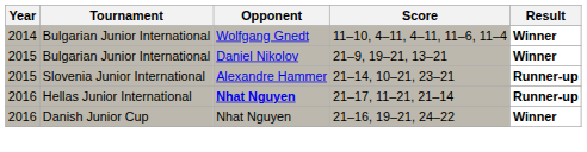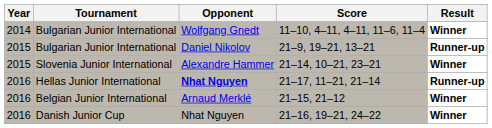 <table class="sortable wikitable" style="font-size:95%">
 <tr>
 <th>Year</th>
 <th>Tournament</th>
 <th>Opponent</th>
 <th>Score</th>
 <th>Result</th>
 </tr>
 <tr style="background:#BDB8AD">
 <td align="center">2014</td>
 <td align="left">Bulgarian Junior International</td>
 <td align="left"> <a href='#'>Wolfgang Gnedt</a></td>
 <td align="left">11–10, 4–11, 4–11, 11–6, 11–4</td>
 <td style="text-align:left; background:white"> <strong>Winner</strong></td>
 </tr>
 <tr style="background:#BDB8AD">
 <td align="center">2015</td>
 <td align="left">Bulgarian Junior International</td>
 <td align="left"> <a href='#'>Daniel Nikolov</a></td>
 <td align="left">21–9, 19–21, 13–21</td>
-<td style="text-align:left; background:white"> <strong>Winner</strong></td>
+<td style="text-align:left; background:white"> <strong>Runner-up</strong></td>
 </tr>
 <tr style="background:#BDB8AD">
 <td align="center">2015</td>
 <td align="left">Slovenia Junior International</td>
 <td align="left"> <a href='#'>Alexandre Hammer</a></td>
 <td align="left">21–14, 10–21, 23–21</td>
-<td style="text-align:left; background:white"> <strong>Runner-up</strong></td>
+<td style="text-align:left; background:white"> <strong>Winner</strong></td>
 </tr>
 <tr style="background:#BDB8AD">
 <td align="center">2016</td>
 <td align="left">Hellas Junior International</td>
 <td align="left"><strong> <a href='#'>Nhat Nguyen</a></strong></td>
 <td align="left">21–17, 11–21, 21–14</td>
 <td style="text-align:left; background:white"> <strong>Runner-up</strong></td>
 </tr>
 <tr style="background:#BDB8AD">
 <td align="center">2016</td>
+<td align="left">Belgian Junior International</td>
+<td align="left"> <a href='#'>Arnaud Merklé</a></td>
+<td align="left">21–15, 21–12</td>
+<td style="text-align:left; background:white"> <strong>Winner</strong></td>
+</tr>
+<tr style="background:#BDB8AD">
+<td align="center">2016</td>
 <td align="left">Danish Junior Cup</td>
 <td align="left"> Nhat Nguyen</td>
 <td align="left">21–16, 19–21, 24–22</td>
 <td style="text-align:left; background:white"> <strong>Winner</strong></td>
 </tr>
 </table>
